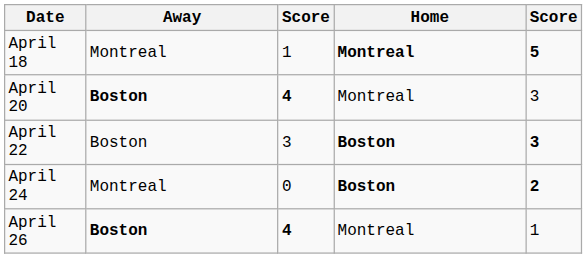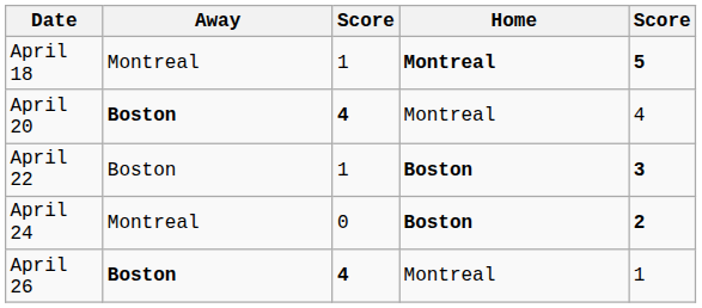 <table class="wikitable">
 <tr>
 <th style="width:60px;">Date</th>
 <th style="width:150px;">Away</th>
 <th style="width:5px;">Score</th>
 <th style="width:150px;">Home</th>
 <th style="width:5px;">Score</th>
 </tr>
 <tr>
 <td>April 18</td>
 <td>Montreal</td>
 <td>1</td>
 <td><strong>Montreal </strong></td>
 <td><strong>5</strong></td>
 </tr>
 <tr>
 <td>April 20</td>
 <td><strong>Boston </strong></td>
 <td><strong>4</strong></td>
 <td>Montreal</td>
-<td>3</td>
+<td>4</td>
 </tr>
 <tr>
 <td>April 22</td>
 <td>Boston</td>
-<td>3</td>
+<td>1</td>
 <td><strong>Boston </strong></td>
 <td><strong>3</strong></td>
 </tr>
 <tr>
 <td>April 24</td>
 <td>Montreal</td>
 <td>0</td>
 <td><strong>Boston </strong></td>
 <td><strong>2</strong></td>
 </tr>
 <tr>
 <td>April 26</td>
 <td><strong>Boston </strong></td>
 <td><strong>4</strong></td>
 <td>Montreal</td>
 <td>1</td>
 </tr>
 </table>
